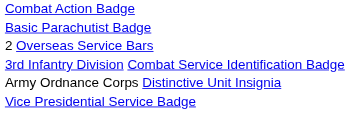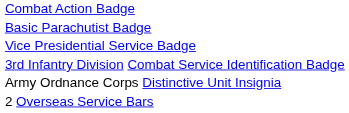 <table>
 <tr>
 <td></td>
 <td><a href='#'>Combat Action Badge</a></td>
 </tr>
 <tr>
 <td></td>
 <td><a href='#'>Basic Parachutist Badge</a></td>
 </tr>
 <tr>
 <td></td>
-<td>2 <a href='#'>Overseas Service Bars</a></td>
+<td><a href='#'>Vice Presidential Service Badge</a></td>
 </tr>
 <tr>
 <td></td>
 <td><a href='#'>3rd Infantry Division</a> <a href='#'>Combat Service Identification Badge</a></td>
 </tr>
 <tr>
 <td></td>
 <td>Army Ordnance Corps <a href='#'>Distinctive Unit Insignia</a></td>
 </tr>
 <tr>
 <td></td>
-<td><a href='#'>Vice Presidential Service Badge</a></td>
+<td>2 <a href='#'>Overseas Service Bars</a></td>
 </tr>
 </table>
